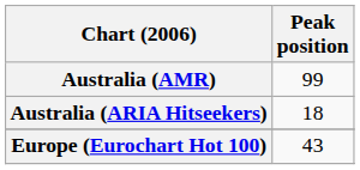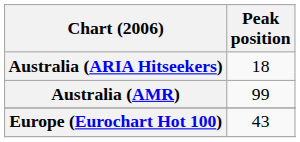 <table class="wikitable sortable plainrowheaders" style="text-align:center">
 <tr>
 <th>Chart (2006)</th>
 <th>Peak<br>position</th>
 </tr>
 <tr>
+<th scope="row">Australia (<a href='#'>ARIA Hitseekers</a>)</th>
+<td>18</td>
+</tr>
+<tr>
 <th scope="row">Australia (<a href='#'>AMR</a>)</th>
 <td>99</td>
-</tr>
-<tr>
-<th scope="row">Australia (<a href='#'>ARIA Hitseekers</a>)</th>
-<td>18</td>
 </tr>
 <tr>
 </tr>
 <tr>
 <th scope="row">Europe (<a href='#'>Eurochart Hot 100</a>)</th>
 <td>43</td>
 </tr>
 <tr>
 </tr>
 <tr>
 </tr>
 <tr>
 </tr>
 <tr>
 </tr>
 </table>
